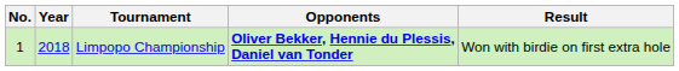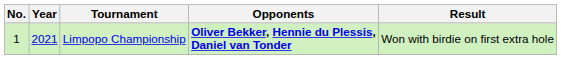 <table class="wikitable" style="font-size:95%;">
 <tr>
 <th>No.</th>
 <th>Year</th>
 <th>Tournament</th>
 <th>Opponents</th>
 <th>Result</th>
 </tr>
 <tr style="background:#D0F0C0;">
 <td align=center>1</td>
-<td><a href='#'>2018</a></td>
+<td><a href='#'>2021</a></td>
 <td><a href='#'>Limpopo Championship</a></td>
 <td><strong> <a href='#'>Oliver Bekker</a>,  <a href='#'>Hennie du Plessis</a>,<br> <a href='#'>Daniel van Tonder</a></strong></td>
 <td>Won with birdie on first extra hole</td>
 </tr>
 </table>
